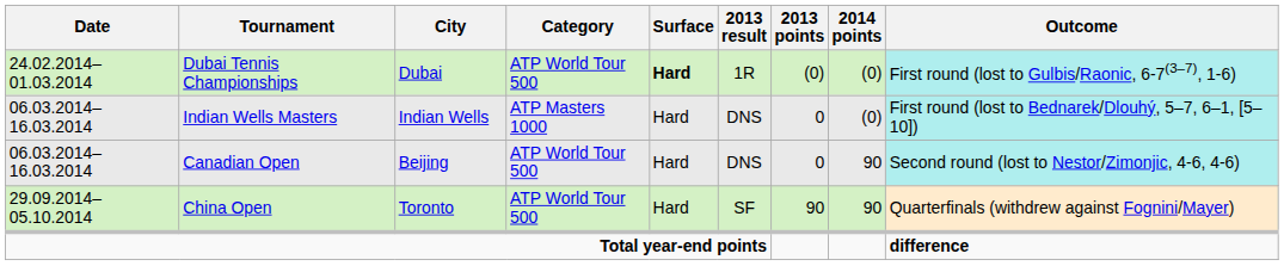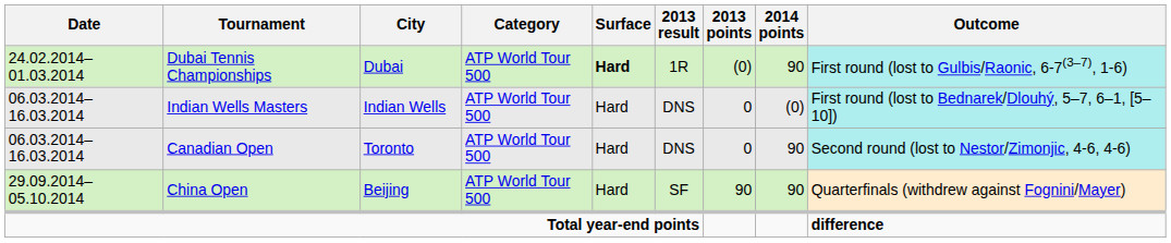 <table class="wikitable">
 <tr>
 <th width=160>Date</th>
 <th width=200>Tournament</th>
 <th width=100>City</th>
 <th width=130>Category</th>
 <th width=40>Surface</th>
 <th width=35>2013 result</th>
 <th width=35>2013 points</th>
 <th width=35>2014 points</th>
 <th width=370>Outcome</th>
 </tr>
 <tr style="background:#d4f1c5;">
 <td>24.02.2014–01.03.2014</td>
 <td><a href='#'>Dubai Tennis Championships</a></td>
 <td><a href='#'>Dubai</a></td>
 <td><a href='#'>ATP World Tour 500</a></td>
 <td><strong>Hard</strong></td>
 <td align=center>1R</td>
 <td align=right>(0)</td>
-<td align=right>(0)</td>
+<td align=right>90</td>
 <td style="background:#afeeee;">First round (lost to <a href='#'>Gulbis</a>/<a href='#'>Raonic</a>, 6-7<sup>(3–7)</sup>, 1-6)</td>
 </tr>
 <tr style="background:#e9e9e9;">
 <td>06.03.2014–16.03.2014</td>
 <td><a href='#'>Indian Wells Masters</a></td>
 <td><a href='#'>Indian Wells</a></td>
-<td><a href='#'>ATP Masters 1000</a></td>
+<td><a href='#'>ATP World Tour 500</a></td>
 <td>Hard</td>
 <td align=center>DNS</td>
 <td align=right>0</td>
 <td align=right>(0)</td>
 <td style="background:#afeeee;">First round (lost to <a href='#'>Bednarek</a>/<a href='#'>Dlouhý</a>, 5–7, 6–1, [5–10])</td>
 </tr>
 <tr style="background:#e9e9e9;">
 <td>06.03.2014–16.03.2014</td>
 <td><a href='#'>Canadian Open</a></td>
-<td><a href='#'>Beijing</a></td>
+<td><a href='#'>Toronto</a></td>
 <td><a href='#'>ATP World Tour 500</a></td>
 <td>Hard</td>
 <td align=center>DNS</td>
 <td align=right>0</td>
 <td align=right>90</td>
 <td style="background:#afeeee;">Second round (lost to <a href='#'>Nestor</a>/<a href='#'>Zimonjic</a>, 4-6, 4-6)</td>
 </tr>
 <tr style="background:#d4f1c5;">
 <td>29.09.2014–05.10.2014</td>
 <td><a href='#'>China Open</a></td>
-<td><a href='#'>Toronto</a></td>
+<td><a href='#'>Beijing</a></td>
 <td><a href='#'>ATP World Tour 500</a></td>
 <td>Hard</td>
 <td align=center>SF</td>
 <td align=right>90</td>
 <td align=right>90</td>
 <td style="background:#ffebcd;">Quarterfinals (withdrew against <a href='#'>Fognini</a>/<a href='#'>Mayer</a>)</td>
 </tr>
 <tr style="border-top:4px solid silver;">
 <td colspan=6 align=right><strong>Total year-end points</strong></td>
 <td align=right></td>
 <td align=right></td>
 <td>  <strong>difference</strong></td>
 </tr>
 </table>
